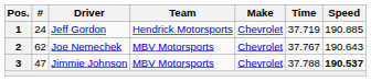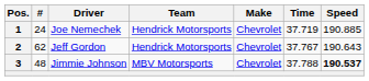 <table class="wikitable" style="font-size:95%">
 <tr>
 <th>Pos.</th>
 <th>#</th>
 <th>Driver</th>
 <th>Team</th>
 <th>Make</th>
 <th>Time</th>
 <th>Speed</th>
 </tr>
 <tr>
 <th>1</th>
 <td>24</td>
-<td><a href='#'>Jeff Gordon</a></td>
+<td><a href='#'>Joe Nemechek</a></td>
 <td><a href='#'>Hendrick Motorsports</a></td>
 <td><a href='#'>Chevrolet</a></td>
 <td>37.719</td>
 <td>190.885</td>
 </tr>
 <tr>
 <th>2</th>
 <td>62</td>
-<td><a href='#'>Joe Nemechek</a></td>
-<td><a href='#'>MBV Motorsports</a></td>
+<td><a href='#'>Jeff Gordon</a></td>
+<td><a href='#'>Hendrick Motorsports</a></td>
 <td><a href='#'>Chevrolet</a></td>
 <td>37.767</td>
 <td>190.643</td>
 </tr>
 <tr>
 <th>3</th>
-<td>47</td>
+<td>48</td>
 <td><a href='#'>Jimmie Johnson</a></td>
 <td><a href='#'>MBV Motorsports</a></td>
 <td><a href='#'>Chevrolet</a></td>
 <td>37.788</td>
 <td><strong>190.537</strong></td>
 </tr>
 <tr>
 <th colspan="7"></th>
 </tr>
 </table>
